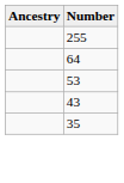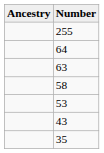 <table style="float: center;" class="wikitable">
 <tr>
 <th style="background:#efefef;">Ancestry</th>
 <th style="background:#efefef;">Number</th>
 </tr>
 <tr>
 <td></td>
 <td>255</td>
 </tr>
 <tr>
 <td></td>
 <td>64</td>
 </tr>
 <tr>
 <td></td>
+<td>63</td>
+</tr>
+<tr>
+<td></td>
+<td>58</td>
+</tr>
+<tr>
+<td></td>
 <td>53</td>
 </tr>
 <tr>
 <td></td>
 <td>43</td>
 </tr>
 <tr>
 <td></td>
 <td>35</td>
 </tr>
 </table>
